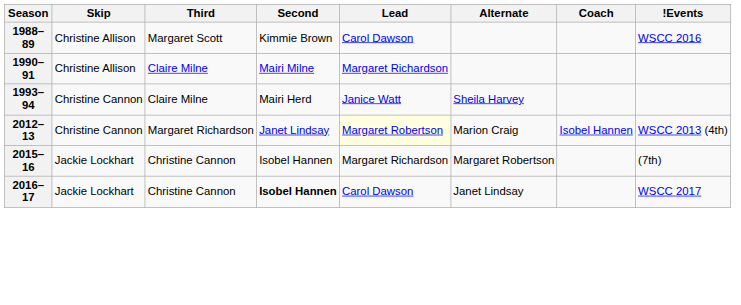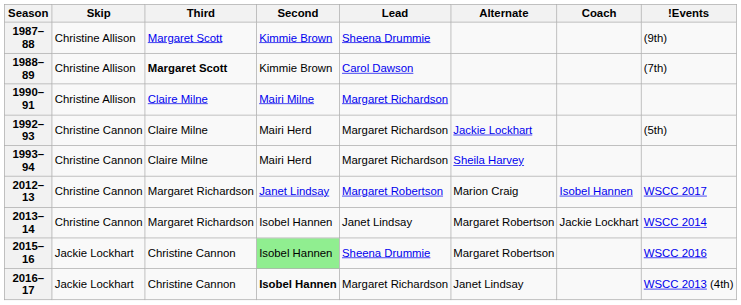 <table class="wikitable">
 <tr>
 <th scope="col" width=60>Season</th>
 <th scope="col">Skip</th>
 <th scope="col">Third</th>
 <th scope="col">Second</th>
 <th scope="col">Lead</th>
 <th scope="col">Alternate</th>
 <th scope="col">Coach</th>
 <th scope="col">!Events</th>
 </tr>
 <tr>
+<th scope="row">1987–88</th>
+<td>Christine Allison</td>
+<td><a href='#'>Margaret Scott</a></td>
+<td><a href='#'>Kimmie Brown</a></td>
+<td><a href='#'>Sheena Drummie</a></td>
+<td></td>
+<td></td>
+<td> (9th)</td>
+</tr>
+<tr>
 <th scope="row">1988–89</th>
 <td>Christine Allison</td>
-<td>Margaret Scott</td>
+<td><strong>Margaret Scott</strong></td>
 <td>Kimmie Brown</td>
 <td><a href='#'>Carol Dawson</a></td>
 <td></td>
 <td></td>
-<td><a href='#'>WSCC 2016</a> </td>
+<td> (7th)</td>
 </tr>
 <tr>
 <th scope="row">1990–91</th>
 <td>Christine Allison</td>
 <td><a href='#'>Claire Milne</a></td>
 <td><a href='#'>Mairi Milne</a></td>
 <td><a href='#'>Margaret Richardson</a></td>
 <td></td>
 <td></td>
 <td> </td>
 </tr>
 <tr>
+<th scope="row">1992–93</th>
+<td>Christine Cannon</td>
+<td>Claire Milne</td>
+<td>Mairi Herd</td>
+<td>Margaret Richardson</td>
+<td><a href='#'>Jackie Lockhart</a></td>
+<td></td>
+<td> (5th)</td>
+</tr>
+<tr>
 <th scope="row">1993–94</th>
 <td>Christine Cannon</td>
 <td>Claire Milne</td>
 <td>Mairi Herd</td>
-<td><a href='#'>Janice Watt</a></td>
+<td>Margaret Richardson</td>
 <td><a href='#'>Sheila Harvey</a></td>
 <td></td>
 <td> </td>
 </tr>
 <tr>
 <th scope="row">2012–13</th>
 <td>Christine Cannon</td>
 <td>Margaret Richardson</td>
 <td><a href='#'>Janet Lindsay</a></td>
-<td style="background: lightyellow;"><a href='#'>Margaret Robertson</a></td>
+<td><a href='#'>Margaret Robertson</a></td>
 <td>Marion Craig</td>
 <td><a href='#'>Isobel Hannen</a></td>
-<td><a href='#'>WSCC 2013</a> (4th)</td>
+<td><a href='#'>WSCC 2017</a> </td>
+</tr>
+<tr>
+<th scope="row">2013–14</th>
+<td>Christine Cannon</td>
+<td>Margaret Richardson</td>
+<td>Isobel Hannen</td>
+<td>Janet Lindsay</td>
+<td>Margaret Robertson</td>
+<td>Jackie Lockhart</td>
+<td><a href='#'>WSCC 2014</a> </td>
 </tr>
 <tr>
 <th scope="row">2015–16</th>
 <td>Jackie Lockhart</td>
 <td>Christine Cannon</td>
-<td>Isobel Hannen</td>
-<td>Margaret Richardson</td>
+<td style="background: lightgreen;">Isobel Hannen</td>
+<td><a href='#'>Sheena Drummie</a></td>
 <td>Margaret Robertson</td>
 <td></td>
-<td> (7th)</td>
+<td><a href='#'>WSCC 2016</a> </td>
 </tr>
 <tr>
 <th scope="row">2016–17</th>
 <td>Jackie Lockhart</td>
 <td>Christine Cannon</td>
 <td><strong>Isobel Hannen</strong></td>
-<td><a href='#'>Carol Dawson</a></td>
+<td>Margaret Richardson</td>
 <td>Janet Lindsay</td>
 <td></td>
-<td><a href='#'>WSCC 2017</a> </td>
+<td><a href='#'>WSCC 2013</a> (4th)</td>
 </tr>
 </table>
